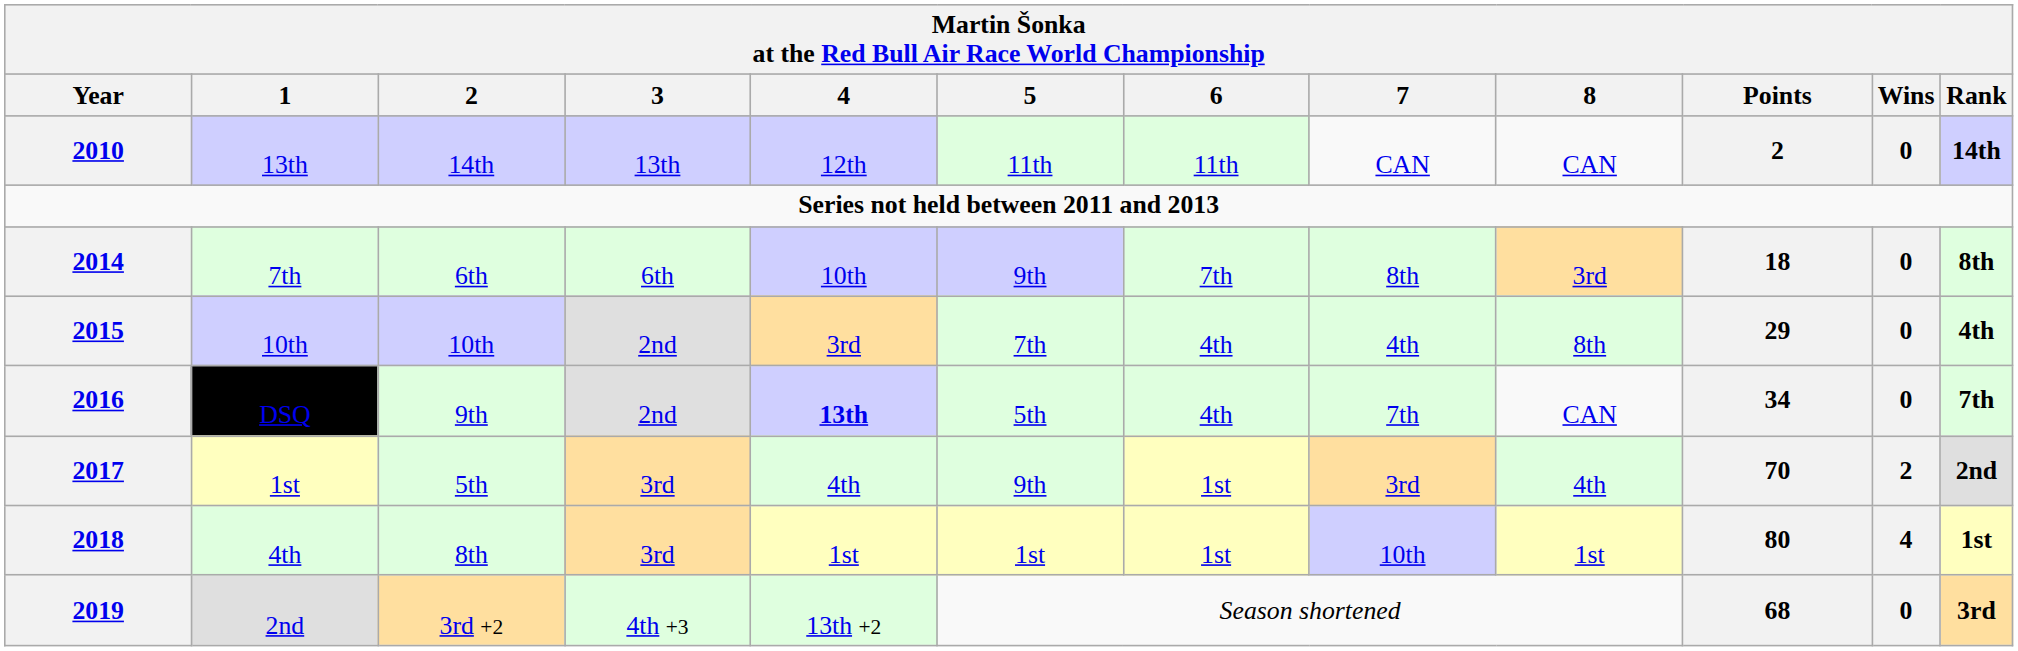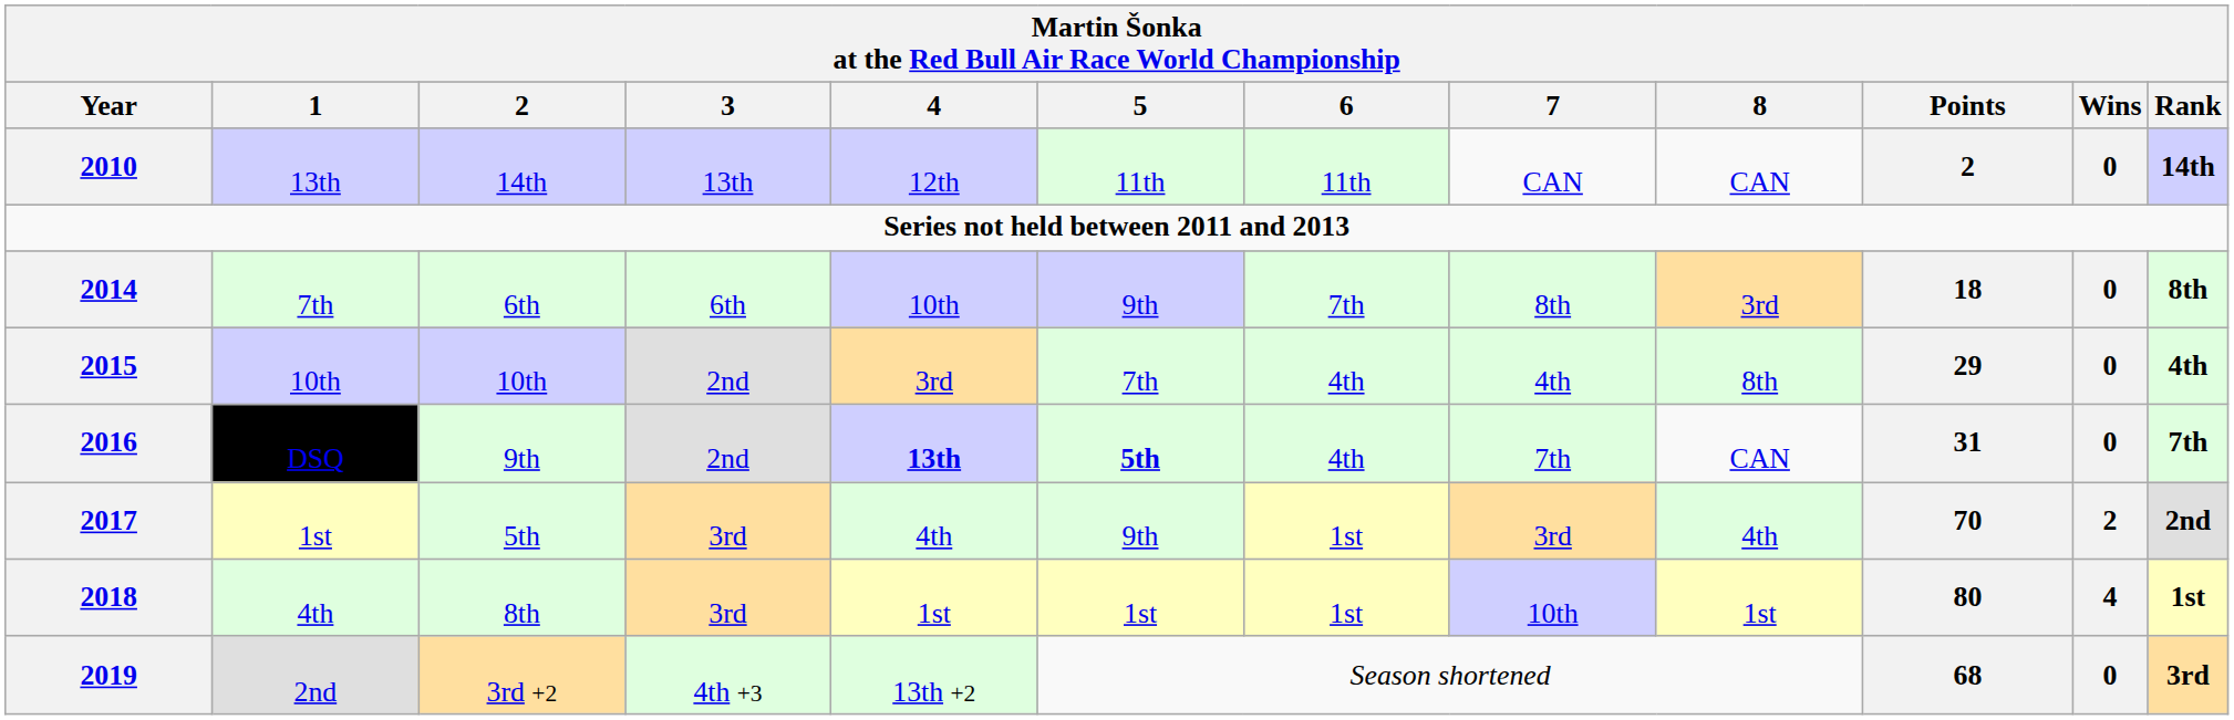 <table class="wikitable" style="clear:both;">
 <tr>
 <th colspan=12 align=center> Martin Šonka<br>at the <a href='#'>Red Bull Air Race World Championship</a></th>
 </tr>
 <tr>
 <th width="10%">Year</th>
 <th width="10%">1</th>
 <th width="10%">2</th>
 <th width="10%">3</th>
 <th width="10%">4</th>
 <th width="10%">5</th>
 <th width="10%">6</th>
 <th width="10%">7</th>
 <th width="10%">8</th>
 <th width="10%">Points</th>
 <th width="10%">Wins</th>
 <th width="10%">Rank</th>
 </tr>
 <tr align=center>
 <th><a href='#'>2010</a></th>
 <td style="background:#cfcfff;"><br><a href='#'>13th</a></td>
 <td style="background:#cfcfff;"><br><a href='#'>14th</a></td>
 <td style="background:#cfcfff;"><br><a href='#'>13th</a></td>
 <td style="background:#cfcfff;"><br><a href='#'>12th</a></td>
 <td style="background:#dfffdf;"><br><a href='#'>11th</a></td>
 <td style="background:#dfffdf;"><br><a href='#'>11th</a></td>
 <td><br><a href='#'>CAN</a></td>
 <td><br><a href='#'>CAN</a></td>
 <th>2</th>
 <th>0</th>
 <th style="background:#cfcfff;">14th</th>
 </tr>
 <tr align=center>
 <td colspan=12><strong>Series not held between 2011 and 2013</strong></td>
 </tr>
 <tr align=center>
 <th><a href='#'>2014</a></th>
 <td style="background:#dfffdf;"><br><a href='#'>7th</a></td>
 <td style="background:#dfffdf;"><br><a href='#'>6th</a></td>
 <td style="background:#dfffdf;"><br><a href='#'>6th</a></td>
 <td style="background:#cfcfff;"><br><a href='#'>10th</a></td>
 <td style="background:#cfcfff;"><br><a href='#'>9th</a></td>
 <td style="background:#dfffdf;"><br><a href='#'>7th</a></td>
 <td style="background:#dfffdf;"><br><a href='#'>8th</a></td>
 <td style="background:#ffdf9f;"><br><a href='#'>3rd</a></td>
 <th>18</th>
 <th>0</th>
 <th style="background:#dfffdf;">8th</th>
 </tr>
 <tr align=center>
 <th><a href='#'>2015</a></th>
 <td style="background:#cfcfff;"><br><a href='#'>10th</a></td>
 <td style="background:#cfcfff;"><br><a href='#'>10th</a></td>
 <td style="background:#dfdfdf;"><br><a href='#'>2nd</a></td>
 <td style="background:#ffdf9f;"><br><a href='#'>3rd</a></td>
 <td style="background:#dfffdf;"><br><a href='#'>7th</a></td>
 <td style="background:#dfffdf;"><br><a href='#'>4th</a></td>
 <td style="background:#dfffdf;"><br><a href='#'>4th</a></td>
 <td style="background:#dfffdf;"><br><a href='#'>8th</a></td>
 <th>29</th>
 <th>0</th>
 <th style="background:#dfffdf;">4th</th>
 </tr>
 <tr align=center>
 <th><a href='#'>2016</a></th>
 <td style="background:#000000;color:#ffffff"><br><a href='#'><span>DSQ</span></a></td>
 <td style="background:#dfffdf;"><br><a href='#'>9th</a></td>
 <td style="background:#dfdfdf;"><br><a href='#'>2nd</a></td>
 <td style="background:#cfcfff;"><strong><br><a href='#'>13th</a></strong></td>
-<td style="background:#dfffdf;"><br><a href='#'>5th</a></td>
+<td style="background:#dfffdf;"><strong><br><a href='#'>5th</a></strong></td>
 <td style="background:#dfffdf;"><br><a href='#'>4th</a></td>
 <td style="background:#dfffdf;"><br><a href='#'>7th</a></td>
 <td><br><a href='#'>CAN</a></td>
-<th>34</th>
+<th>31</th>
 <th>0</th>
 <th style="background:#dfffdf;">7th</th>
 </tr>
 <tr align=center>
 <th><a href='#'>2017</a></th>
 <td style="background:#ffffbf;"><br><a href='#'>1st</a></td>
 <td style="background:#dfffdf;"><br><a href='#'>5th</a></td>
 <td style="background:#ffdf9f;"><br><a href='#'>3rd</a></td>
 <td style="background:#dfffdf;"><br><a href='#'>4th</a></td>
 <td style="background:#dfffdf;"><br><a href='#'>9th</a></td>
 <td style="background:#ffffbf;"><br><a href='#'>1st</a></td>
 <td style="background:#ffdf9f;"><br><a href='#'>3rd</a></td>
 <td style="background:#dfffdf;"><br><a href='#'>4th</a></td>
 <th>70</th>
 <th>2</th>
 <th style="background:#dfdfdf;">2nd</th>
 </tr>
 <tr align=center>
 <th><a href='#'>2018</a></th>
 <td style="background:#dfffdf;"><br><a href='#'>4th</a></td>
 <td style="background:#dfffdf;"><br><a href='#'>8th</a></td>
 <td style="background:#ffdf9f;"><br><a href='#'>3rd</a></td>
 <td style="background:#ffffbf;"><br><a href='#'>1st</a></td>
 <td style="background:#ffffbf;"><br><a href='#'>1st</a></td>
 <td style="background:#ffffbf;"><br><a href='#'>1st</a></td>
 <td style="background:#cfcfff;"><br><a href='#'>10th</a></td>
 <td style="background:#ffffbf;"><br><a href='#'>1st</a></td>
 <th>80</th>
 <th>4</th>
 <th style="background:#ffffbf;">1st</th>
 </tr>
 <tr align=center>
 <th><a href='#'>2019</a></th>
 <td style="background:#dfdfdf;"><br><a href='#'>2nd</a></td>
 <td style="background:#ffdf9f;"><br><a href='#'>3rd</a> <small>+2</small></td>
 <td style="background:#dfffdf;"><br><a href='#'>4th</a> <small>+3</small></td>
 <td style="background:#dfffdf;"><br><a href='#'>13th</a> <small>+2</small></td>
 <td colspan="4"><em>Season shortened</em></td>
 <th>68</th>
 <th>0</th>
 <th style="background:#ffdf9f;">3rd</th>
 </tr>
 </table>
